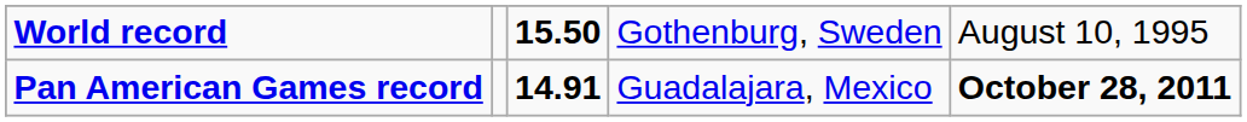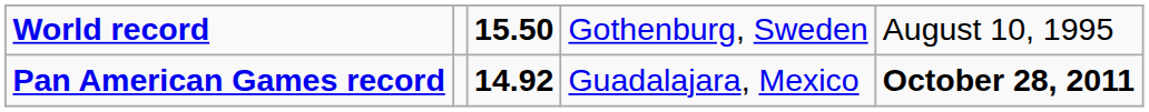 <table class="wikitable">
 <tr>
 <td><strong><a href='#'>World record</a></strong></td>
 <td></td>
 <td><strong>15.50</strong></td>
 <td><a href='#'>Gothenburg</a>, <a href='#'>Sweden</a></td>
 <td>August 10, 1995</td>
 </tr>
 <tr>
 <td><strong><a href='#'>Pan American Games record</a></strong></td>
 <td></td>
-<td><strong>14.91</strong></td>
+<td><strong>14.92</strong></td>
 <td><a href='#'>Guadalajara</a>, <a href='#'>Mexico</a></td>
 <td><strong>October 28, 2011</strong></td>
 </tr>
 </table>
